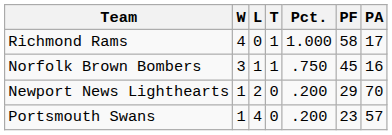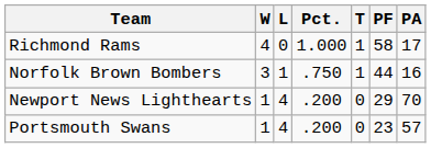 <table class="wikitable">
 <tr>
 <th>Team</th>
 <th>W</th>
 <th>L</th>
+<th>Pct.</th>
 <th>T</th>
-<th>Pct.</th>
 <th>PF</th>
 <th>PA</th>
 </tr>
 <tr align="center">
 <td align="left">Richmond Rams</td>
 <td>4</td>
 <td>0</td>
+<td>1.000</td>
 <td>1</td>
-<td>1.000</td>
 <td>58</td>
 <td>17</td>
 </tr>
 <tr align="center">
 <td align="left">Norfolk Brown Bombers</td>
 <td>3</td>
 <td>1</td>
+<td>.750</td>
 <td>1</td>
-<td>.750</td>
-<td>45</td>
+<td>44</td>
 <td>16</td>
 </tr>
 <tr align="center">
 <td align="left">Newport News Lighthearts</td>
 <td>1</td>
-<td>2</td>
+<td>4</td>
+<td>.200</td>
 <td>0</td>
-<td>.200</td>
 <td>29</td>
 <td>70</td>
 </tr>
 <tr align="center">
 <td align="left">Portsmouth Swans</td>
 <td>1</td>
 <td>4</td>
+<td>.200</td>
 <td>0</td>
-<td>.200</td>
 <td>23</td>
 <td>57</td>
 </tr>
 </table>
